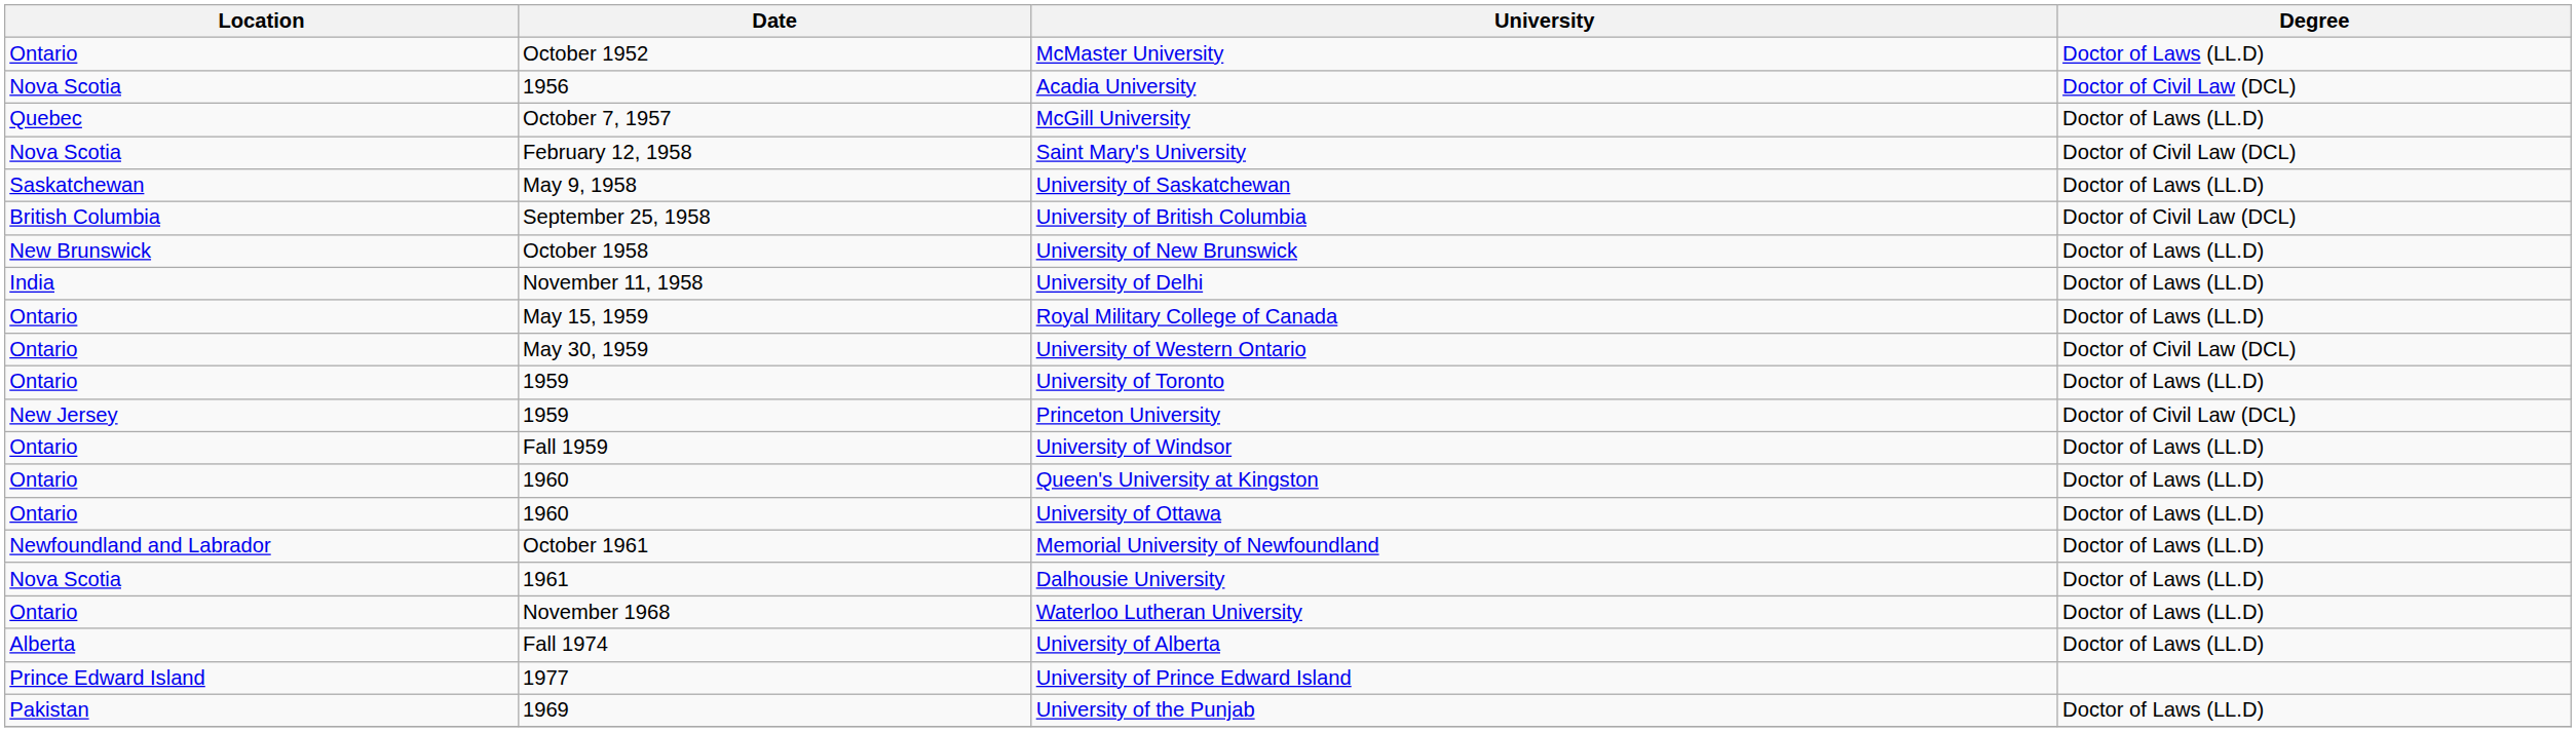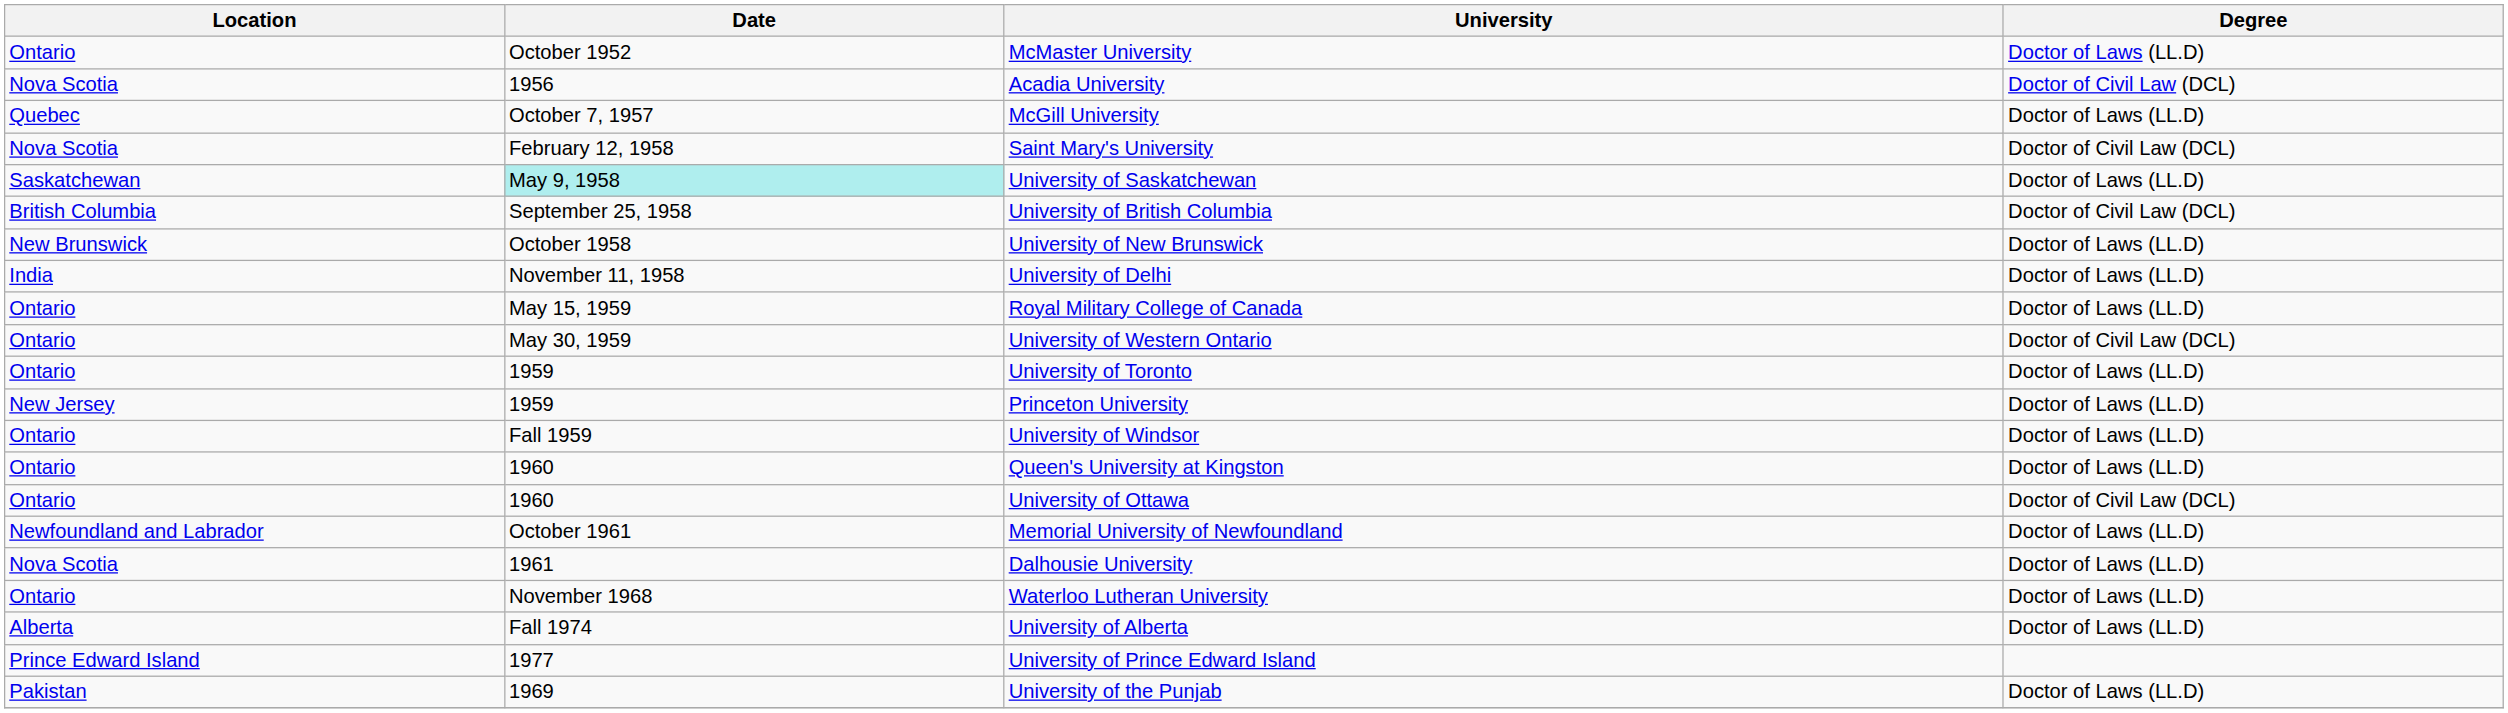 <table class="wikitable" style="width:100%;">
 <tr>
 <th style="width:20%;">Location</th>
 <th style="width:20%;">Date</th>
 <th style="width:40%;">University</th>
 <th style="width:20%;">Degree</th>
 </tr>
 <tr>
 <td><a href='#'>Ontario</a></td>
 <td>October 1952</td>
 <td><a href='#'>McMaster University</a></td>
 <td><a href='#'>Doctor of Laws</a> (LL.D)</td>
 </tr>
 <tr>
 <td><a href='#'>Nova Scotia</a></td>
 <td>1956</td>
 <td><a href='#'>Acadia University</a></td>
 <td><a href='#'>Doctor of Civil Law</a> (DCL)</td>
 </tr>
 <tr>
 <td><a href='#'>Quebec</a></td>
 <td>October 7, 1957</td>
 <td><a href='#'>McGill University</a></td>
 <td>Doctor of Laws (LL.D)</td>
 </tr>
 <tr>
 <td><a href='#'>Nova Scotia</a></td>
 <td>February 12, 1958</td>
 <td><a href='#'>Saint Mary's University</a></td>
 <td>Doctor of Civil Law (DCL)</td>
 </tr>
 <tr>
 <td><a href='#'>Saskatchewan</a></td>
-<td>May 9, 1958</td>
+<td style="background: paleturquoise;">May 9, 1958</td>
 <td><a href='#'>University of Saskatchewan</a></td>
 <td>Doctor of Laws (LL.D)</td>
 </tr>
 <tr>
 <td><a href='#'>British Columbia</a></td>
 <td>September 25, 1958</td>
 <td><a href='#'>University of British Columbia</a></td>
 <td>Doctor of Civil Law (DCL)</td>
 </tr>
 <tr>
 <td><a href='#'>New Brunswick</a></td>
 <td>October 1958</td>
 <td><a href='#'>University of New Brunswick</a></td>
 <td>Doctor of Laws (LL.D)</td>
 </tr>
 <tr>
 <td><a href='#'>India</a></td>
 <td>November 11, 1958</td>
 <td><a href='#'>University of Delhi</a></td>
 <td>Doctor of Laws (LL.D)</td>
 </tr>
 <tr>
 <td><a href='#'>Ontario</a></td>
 <td>May 15, 1959</td>
 <td><a href='#'>Royal Military College of Canada</a></td>
 <td>Doctor of Laws (LL.D)</td>
 </tr>
 <tr>
 <td><a href='#'>Ontario</a></td>
 <td>May 30, 1959</td>
 <td><a href='#'>University of Western Ontario</a></td>
 <td>Doctor of Civil Law (DCL)</td>
 </tr>
 <tr>
 <td><a href='#'>Ontario</a></td>
 <td>1959</td>
 <td><a href='#'>University of Toronto</a></td>
 <td>Doctor of Laws (LL.D)</td>
 </tr>
 <tr>
 <td><a href='#'>New Jersey</a></td>
 <td>1959</td>
 <td><a href='#'>Princeton University</a></td>
-<td>Doctor of Civil Law (DCL)</td>
+<td>Doctor of Laws (LL.D)</td>
 </tr>
 <tr>
 <td><a href='#'>Ontario</a></td>
 <td>Fall 1959</td>
 <td><a href='#'>University of Windsor</a></td>
 <td>Doctor of Laws (LL.D)</td>
 </tr>
 <tr>
 <td><a href='#'>Ontario</a></td>
 <td>1960</td>
 <td><a href='#'>Queen's University at Kingston</a></td>
 <td>Doctor of Laws (LL.D)</td>
 </tr>
 <tr>
 <td><a href='#'>Ontario</a></td>
 <td>1960</td>
 <td><a href='#'>University of Ottawa</a></td>
-<td>Doctor of Laws (LL.D)</td>
+<td>Doctor of Civil Law (DCL)</td>
 </tr>
 <tr>
 <td><a href='#'>Newfoundland and Labrador</a></td>
 <td>October 1961</td>
 <td><a href='#'>Memorial University of Newfoundland</a></td>
 <td>Doctor of Laws (LL.D)</td>
 </tr>
 <tr>
 <td><a href='#'>Nova Scotia</a></td>
 <td>1961</td>
 <td><a href='#'>Dalhousie University</a></td>
 <td>Doctor of Laws (LL.D)</td>
 </tr>
 <tr>
 <td><a href='#'>Ontario</a></td>
 <td>November 1968</td>
 <td><a href='#'>Waterloo Lutheran University</a></td>
 <td>Doctor of Laws (LL.D)</td>
 </tr>
 <tr>
 <td><a href='#'>Alberta</a></td>
 <td>Fall 1974</td>
 <td><a href='#'>University of Alberta</a></td>
 <td>Doctor of Laws (LL.D)</td>
 </tr>
 <tr>
 <td><a href='#'>Prince Edward Island</a></td>
 <td>1977</td>
 <td><a href='#'>University of Prince Edward Island</a></td>
 <td></td>
 </tr>
 <tr>
 <td><a href='#'>Pakistan</a></td>
 <td>1969</td>
 <td><a href='#'>University of the Punjab</a></td>
 <td>Doctor of Laws (LL.D)</td>
 </tr>
 <tr>
 </tr>
 </table>
